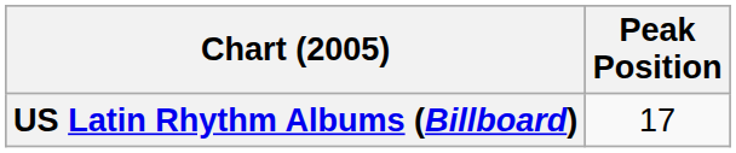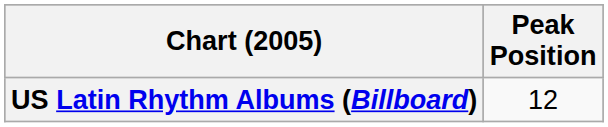 <table class="wikitable plainrowheaders" style="text-align:center;">
 <tr>
 <th scope="col">Chart (2005)</th>
 <th scope="col">Peak <br> Position</th>
 </tr>
 <tr>
 <th scope="row">US <a href='#'>Latin Rhythm Albums</a> (<em><a href='#'>Billboard</a></em>)</th>
-<td style="text-align:center;">17</td>
+<td style="text-align:center;">12</td>
 </tr>
 </table>
